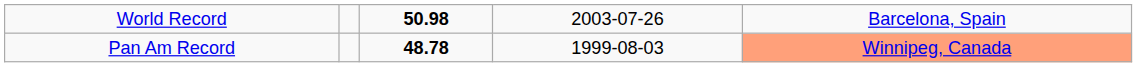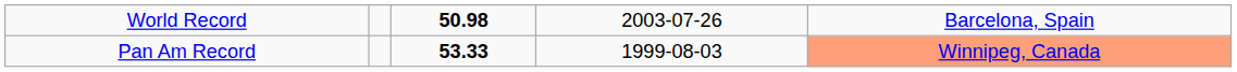 <table class="wikitable" style=" text-align:center; font-size:95%;" width="75%">
 <tr>
 <td><a href='#'>World Record</a></td>
 <td></td>
 <td><strong>50.98</strong></td>
 <td>2003-07-26</td>
 <td> <a href='#'>Barcelona, Spain</a></td>
 </tr>
 <tr>
 <td><a href='#'>Pan Am Record</a></td>
 <td></td>
-<td><strong>48.78</strong></td>
+<td><strong>53.33</strong></td>
 <td>1999-08-03</td>
 <td style="background: lightsalmon;"> <a href='#'>Winnipeg, Canada</a></td>
 </tr>
 </table>
